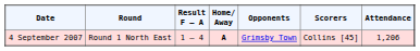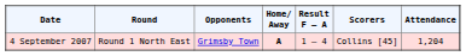 <table border="2" cellpadding="4" style="border-collapse:collapse; text-align:center; font-size:smaller;">
 <tr style="background:#f0f6ff;">
 <th><strong>Date</strong></th>
 <th><strong>Round</strong></th>
+<th><strong>Opponents</strong></th>
+<th><strong>Home/<br>Away</strong></th>
 <th><strong>Result<br>F – A</strong></th>
-<th><strong>Home/<br>Away</strong></th>
-<th><strong>Opponents</strong></th>
 <th><strong>Scorers</strong></th>
 <th><strong>Attendance</strong></th>
 </tr>
 <tr bgcolor="#ffdddd">
 <td>4 September 2007</td>
 <td>Round 1 North East</td>
+<td><a href='#'>Grimsby Town</a></td>
+<td><strong>A</strong></td>
 <td>1 – 4</td>
-<td><strong>A</strong></td>
-<td><a href='#'>Grimsby Town</a></td>
 <td>Collins [45]</td>
-<td>1,206</td>
+<td>1,204</td>
 </tr>
 </table>
